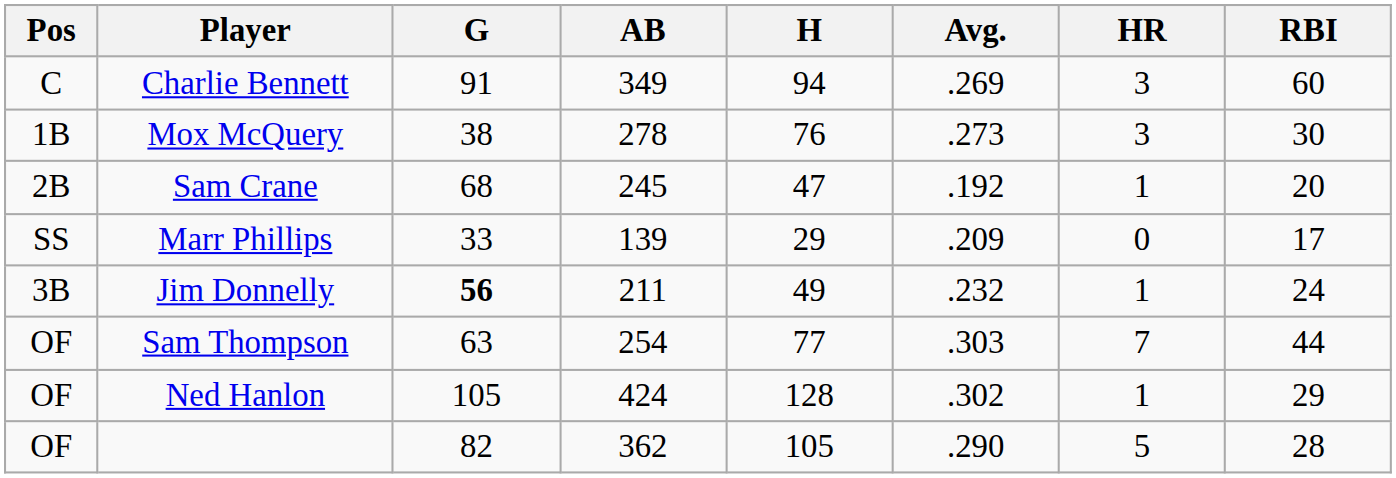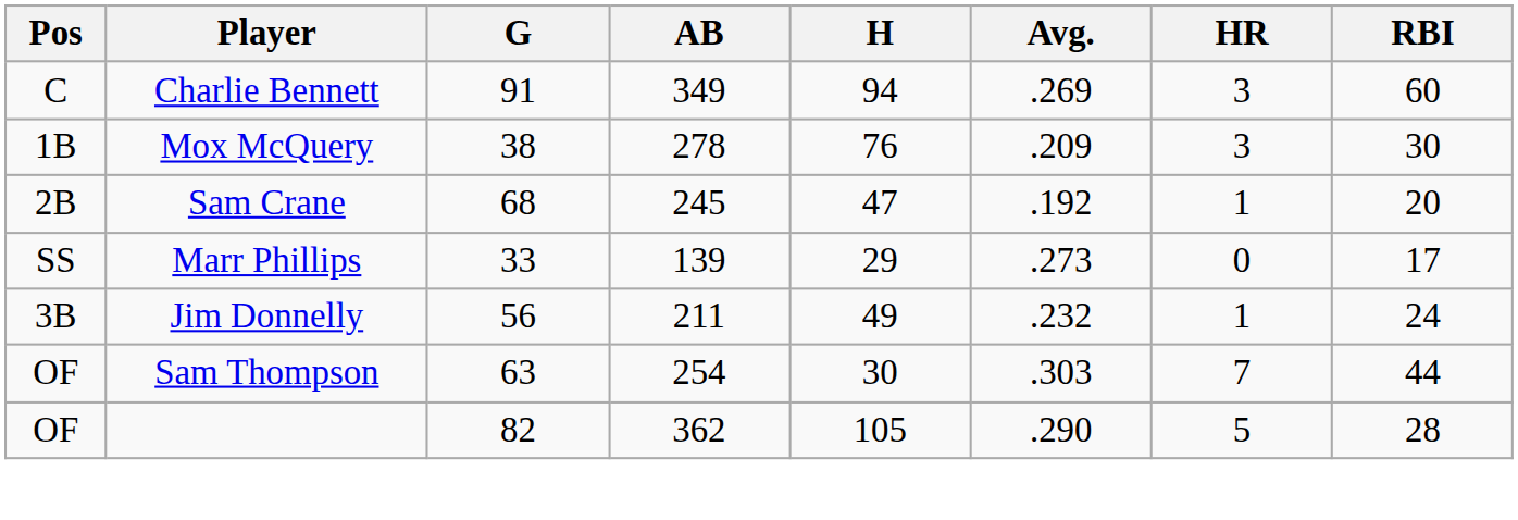 <table class="wikitable sortable">
 <tr>
 <th bgcolor="#DDDDFF" width="5%">Pos</th>
 <th bgcolor="#DDDDFF" width="16%">Player</th>
 <th bgcolor="#DDDDFF" width="9%">G</th>
 <th bgcolor="#DDDDFF" width="9%">AB</th>
 <th bgcolor="#DDDDFF" width="9%">H</th>
 <th bgcolor="#DDDDFF" width="9%">Avg.</th>
 <th bgcolor="#DDDDFF" width="9%">HR</th>
 <th bgcolor="#DDDDFF" width="9%">RBI</th>
 </tr>
 <tr align="center">
 <td>C</td>
 <td><a href='#'>Charlie Bennett</a></td>
 <td>91</td>
 <td>349</td>
 <td>94</td>
 <td>.269</td>
 <td>3</td>
 <td>60</td>
 </tr>
 <tr align=center>
 <td>1B</td>
 <td><a href='#'>Mox McQuery</a></td>
 <td>38</td>
 <td>278</td>
 <td>76</td>
-<td>.273</td>
+<td>.209</td>
 <td>3</td>
 <td>30</td>
 </tr>
 <tr align=center>
 <td>2B</td>
 <td><a href='#'>Sam Crane</a></td>
 <td>68</td>
 <td>245</td>
 <td>47</td>
 <td>.192</td>
 <td>1</td>
 <td>20</td>
 </tr>
 <tr align=center>
 <td>SS</td>
 <td><a href='#'>Marr Phillips</a></td>
 <td>33</td>
 <td>139</td>
 <td>29</td>
-<td>.209</td>
+<td>.273</td>
 <td>0</td>
 <td>17</td>
 </tr>
 <tr align=center>
 <td>3B</td>
 <td><a href='#'>Jim Donnelly</a></td>
-<td><strong>56</strong></td>
+<td>56</td>
 <td>211</td>
 <td>49</td>
 <td>.232</td>
 <td>1</td>
 <td>24</td>
 </tr>
 <tr align=center>
 <td>OF</td>
 <td><a href='#'>Sam Thompson</a></td>
 <td>63</td>
 <td>254</td>
-<td>77</td>
+<td>30</td>
 <td>.303</td>
 <td>7</td>
 <td>44</td>
-</tr>
-<tr align=center>
-<td>OF</td>
-<td><a href='#'>Ned Hanlon</a></td>
-<td>105</td>
-<td>424</td>
-<td>128</td>
-<td>.302</td>
-<td>1</td>
-<td>29</td>
 </tr>
 <tr align=center>
 <td>OF</td>
 <td></td>
 <td>82</td>
 <td>362</td>
 <td>105</td>
 <td>.290</td>
 <td>5</td>
 <td>28</td>
 </tr>
 </table>
